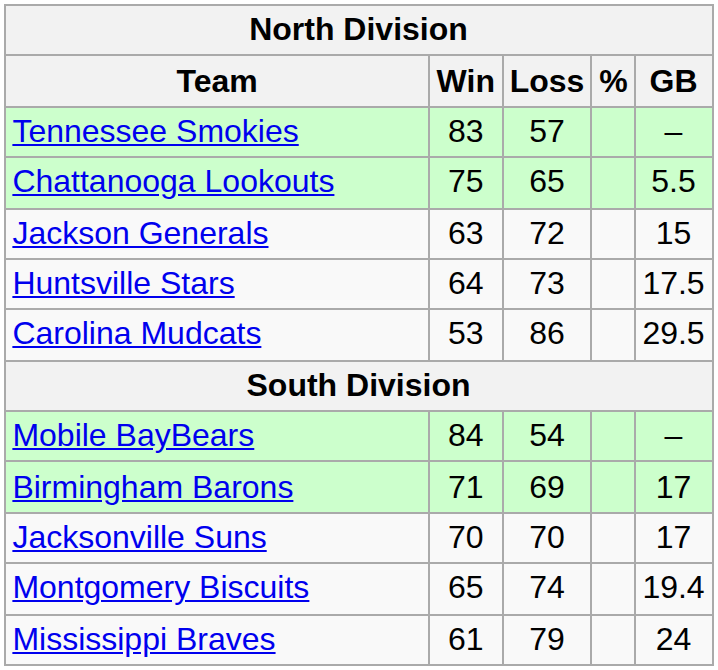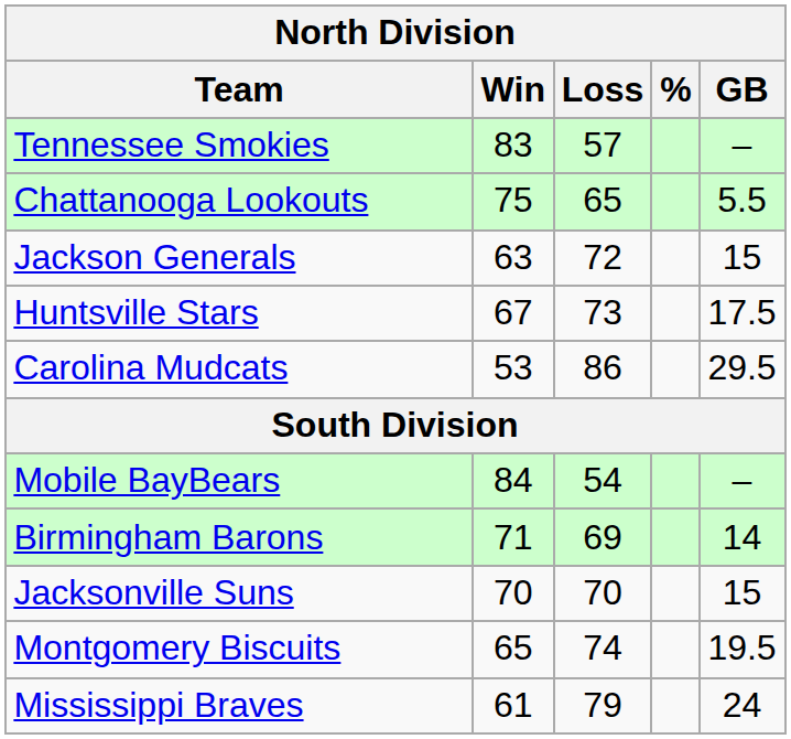 <table class="wikitable">
 <tr>
 <th colspan="5">North Division</th>
 </tr>
 <tr>
 <th width="60%">Team</th>
 <th>Win</th>
 <th>Loss</th>
 <th>%</th>
 <th>GB</th>
 </tr>
 <tr align=center bgcolor=ccffcc>
 <td align=left><a href='#'>Tennessee Smokies</a></td>
 <td>83</td>
 <td>57</td>
 <td></td>
 <td>–</td>
 </tr>
 <tr align=center bgcolor=ccffcc>
 <td align=left><a href='#'>Chattanooga Lookouts</a></td>
 <td>75</td>
 <td>65</td>
 <td></td>
 <td>5.5</td>
 </tr>
 <tr align=center>
 <td align=left><a href='#'>Jackson Generals</a></td>
 <td>63</td>
 <td>72</td>
 <td></td>
 <td>15</td>
 </tr>
 <tr align=center>
 <td align=left><a href='#'>Huntsville Stars</a></td>
-<td>64</td>
+<td>67</td>
 <td>73</td>
 <td></td>
 <td>17.5</td>
 </tr>
 <tr align=center>
 <td align=left><a href='#'>Carolina Mudcats</a></td>
 <td>53</td>
 <td>86</td>
 <td></td>
 <td>29.5</td>
 </tr>
 <tr>
 <th colspan="5">South Division</th>
 </tr>
 <tr align=center bgcolor=ccffcc>
 <td align=left><a href='#'>Mobile BayBears</a></td>
 <td>84</td>
 <td>54</td>
 <td></td>
 <td>–</td>
 </tr>
 <tr align=center bgcolor=ccffcc>
 <td align=left><a href='#'>Birmingham Barons</a></td>
 <td>71</td>
 <td>69</td>
 <td></td>
-<td>17</td>
+<td>14</td>
 </tr>
 <tr align=center>
 <td align=left><a href='#'>Jacksonville Suns</a></td>
 <td>70</td>
 <td>70</td>
 <td></td>
-<td>17</td>
+<td>15</td>
 </tr>
 <tr align=center>
 <td align=left><a href='#'>Montgomery Biscuits</a></td>
 <td>65</td>
 <td>74</td>
 <td></td>
-<td>19.4</td>
+<td>19.5</td>
 </tr>
 <tr align=center>
 <td align=left><a href='#'>Mississippi Braves</a></td>
 <td>61</td>
 <td>79</td>
 <td></td>
 <td>24</td>
 </tr>
 </table>
